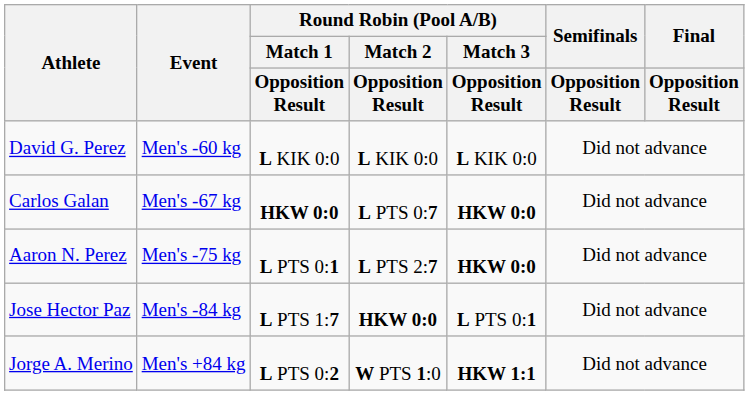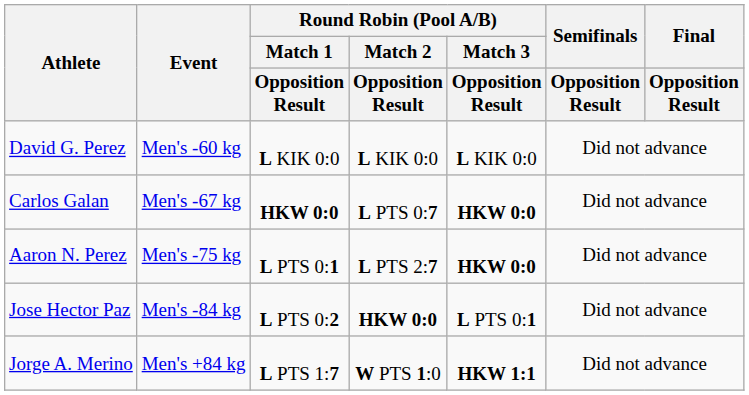 <table class="wikitable" border="1" style="font-size:90%">
 <tr>
 <th rowspan=3>Athlete</th>
 <th rowspan=3>Event</th>
 <th colspan=3>Round Robin (Pool A/B)</th>
 <th rowspan=2>Semifinals</th>
 <th rowspan=2>Final</th>
 </tr>
 <tr>
 <th>Match 1</th>
 <th>Match 2</th>
 <th>Match 3</th>
 </tr>
 <tr>
 <th>Opposition<br>Result</th>
 <th>Opposition<br>Result</th>
 <th>Opposition<br>Result</th>
 <th>Opposition<br>Result</th>
 <th>Opposition<br>Result</th>
 </tr>
 <tr>
 <td><a href='#'>David G. Perez</a></td>
 <td><a href='#'>Men's -60 kg</a></td>
 <td align=center><br><strong>L</strong> KIK 0:0</td>
 <td align=center><br><strong>L</strong> KIK 0:0</td>
 <td align=center><br><strong>L</strong> KIK 0:0</td>
 <td align=center colspan="7">Did not advance</td>
 </tr>
 <tr>
 <td><a href='#'>Carlos Galan</a></td>
 <td><a href='#'>Men's -67 kg</a></td>
 <td align=center><br><strong>HKW 0:0</strong></td>
 <td align=center><br><strong>L</strong> PTS 0:<strong>7</strong></td>
 <td align=center><br><strong>HKW 0:0</strong></td>
 <td align=center colspan="7">Did not advance</td>
 </tr>
 <tr>
 <td><a href='#'>Aaron N. Perez</a></td>
 <td><a href='#'>Men's -75 kg</a></td>
 <td align=center><br><strong>L</strong> PTS 0:<strong>1</strong></td>
 <td align=center><br><strong>L</strong> PTS 2:<strong>7</strong></td>
 <td align=center><br><strong>HKW 0:0</strong></td>
 <td align=center colspan="7">Did not advance</td>
 </tr>
 <tr>
 <td><a href='#'>Jose Hector Paz</a></td>
 <td><a href='#'>Men's -84 kg</a></td>
-<td align=center><br><strong>L</strong> PTS 1:<strong>7</strong></td>
+<td align=center><br><strong>L</strong> PTS 0:<strong>2</strong></td>
 <td align=center><br><strong>HKW 0:0</strong></td>
 <td align=center><br><strong>L</strong> PTS 0:<strong>1</strong></td>
 <td align=center colspan="7">Did not advance</td>
 </tr>
 <tr>
 <td><a href='#'>Jorge A. Merino</a></td>
 <td><a href='#'>Men's +84 kg</a></td>
-<td align=center><br><strong>L</strong> PTS 0:<strong>2</strong></td>
+<td align=center><br><strong>L</strong> PTS 1:<strong>7</strong></td>
 <td align=center><br><strong>W</strong> PTS <strong>1</strong>:0</td>
 <td align=center><br><strong>HKW 1:1</strong></td>
 <td align=center colspan="7">Did not advance</td>
 </tr>
 </table>
